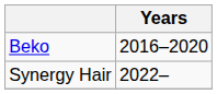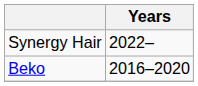 <table class="wikitable collapsible">
 <tr>
 <th></th>
 <th>Years</th>
 </tr>
 <tr>
+<td>Synergy Hair</td>
+<td>2022–</td>
+</tr>
+<tr>
 <td><a href='#'>Beko</a></td>
 <td>2016–2020</td>
 </tr>
 <tr>
-<td>Synergy Hair</td>
-<td>2022–</td>
-</tr>
-<tr>
 </tr>
 </table>
